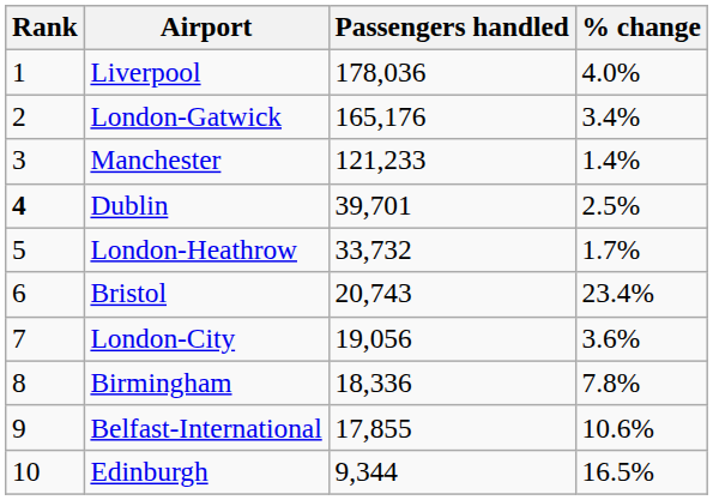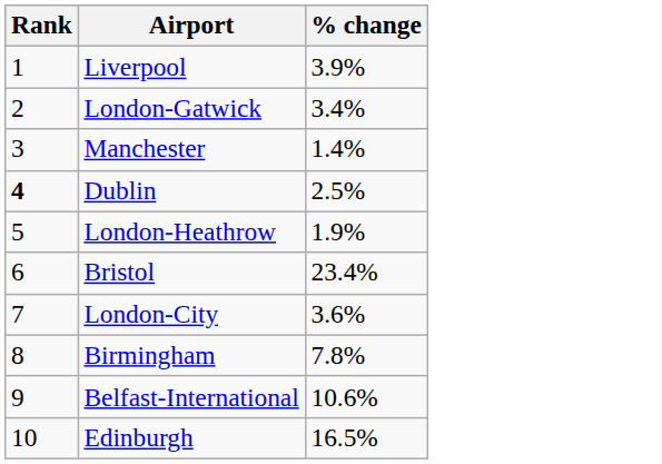 <table class="wikitable sortable" style="font-size: 100%" width= align=>
 <tr bgcolor=lightgrey>
 <th>Rank</th>
 <th>Airport</th>
-<th>Passengers handled</th>
 <th>% change</th>
 </tr>
 <tr>
 <td>1</td>
 <td><a href='#'>Liverpool</a></td>
-<td>178,036</td>
-<td> 4.0%</td>
+<td> 3.9%</td>
 </tr>
 <tr>
 <td>2</td>
 <td><a href='#'>London-Gatwick</a></td>
-<td>165,176</td>
 <td> 3.4%</td>
 </tr>
 <tr>
 <td>3</td>
 <td><a href='#'>Manchester</a></td>
-<td>121,233</td>
 <td> 1.4%</td>
 </tr>
 <tr>
 <td><strong>4</strong></td>
 <td><a href='#'>Dublin</a></td>
-<td>39,701</td>
 <td> 2.5%</td>
 </tr>
 <tr>
 <td>5</td>
 <td><a href='#'>London-Heathrow</a></td>
-<td>33,732</td>
-<td> 1.7%</td>
+<td> 1.9%</td>
 </tr>
 <tr>
 <td>6</td>
 <td><a href='#'>Bristol</a></td>
-<td>20,743</td>
 <td> 23.4%</td>
 </tr>
 <tr>
 <td>7</td>
 <td><a href='#'>London-City</a></td>
-<td>19,056</td>
 <td> 3.6%</td>
 </tr>
 <tr>
 <td>8</td>
 <td><a href='#'>Birmingham</a></td>
-<td>18,336</td>
 <td> 7.8%</td>
 </tr>
 <tr>
 <td>9</td>
 <td><a href='#'>Belfast-International</a></td>
-<td>17,855</td>
 <td> 10.6%</td>
 </tr>
 <tr>
 <td>10</td>
 <td><a href='#'>Edinburgh</a></td>
-<td>9,344</td>
 <td> 16.5%</td>
 </tr>
 </table>
